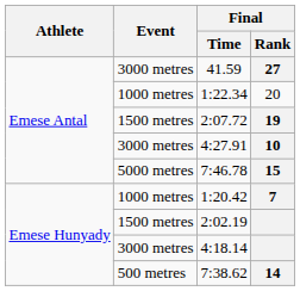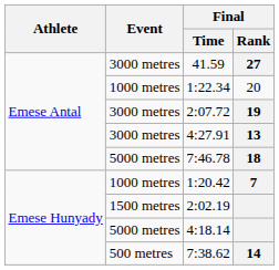 <table class="wikitable" style="font-size:90%">
 <tr>
 <th rowspan="2">Athlete</th>
 <th rowspan="2">Event</th>
 <th colspan="2">Final</th>
 </tr>
 <tr>
 <th>Time</th>
 <th>Rank</th>
 </tr>
 <tr>
 <td rowspan=5><a href='#'>Emese Antal</a></td>
 <td>3000 metres</td>
 <td align="center">41.59</td>
 <th align="center">27</th>
 </tr>
 <tr>
 <td>1000 metres</td>
 <td align="center">1:22.34</td>
 <td align="center">20</td>
 </tr>
 <tr>
-<td>1500 metres</td>
+<td>3000 metres</td>
 <td align="center">2:07.72</td>
 <th align="center">19</th>
 </tr>
 <tr>
 <td>3000 metres</td>
 <td align="center">4:27.91</td>
-<th align="center">10</th>
+<th align="center">13</th>
 </tr>
 <tr>
 <td>5000 metres</td>
 <td align="center">7:46.78</td>
-<th align="center">15</th>
+<th align="center">18</th>
 </tr>
 <tr>
 <td rowspan=4><a href='#'>Emese Hunyady</a></td>
 <td>1000 metres</td>
 <td align="center">1:20.42</td>
 <th align="center">7</th>
 </tr>
 <tr>
 <td>1500 metres</td>
 <td align="center">2:02.19</td>
 <th align="center"></th>
 </tr>
 <tr>
-<td>3000 metres</td>
+<td>5000 metres</td>
 <td align="center">4:18.14</td>
 <th align="center"></th>
 </tr>
 <tr>
 <td>500 metres</td>
 <td align="center">7:38.62</td>
 <th align="center">14</th>
 </tr>
 </table>
